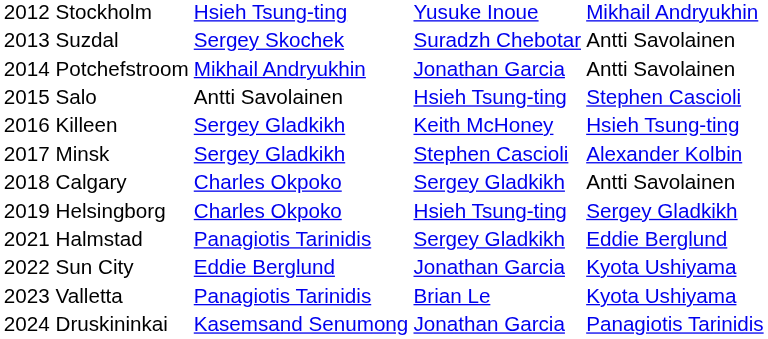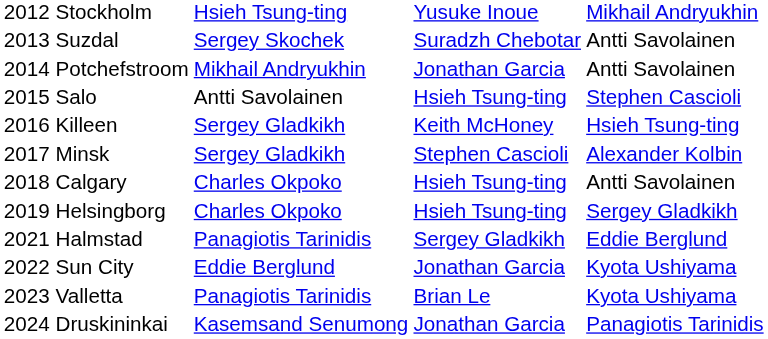 <table>
 <tr>
 <td>2012 Stockholm</td>
 <td> <a href='#'>Hsieh Tsung-ting</a></td>
 <td> <a href='#'>Yusuke Inoue</a></td>
 <td> <a href='#'>Mikhail Andryukhin</a></td>
 </tr>
 <tr>
 <td>2013 Suzdal</td>
 <td> <a href='#'>Sergey Skochek</a></td>
 <td> <a href='#'>Suradzh Chebotar</a></td>
 <td> Antti Savolainen</td>
 </tr>
 <tr>
 <td>2014 Potchefstroom</td>
 <td> <a href='#'>Mikhail Andryukhin</a></td>
 <td> <a href='#'>Jonathan Garcia</a></td>
 <td> Antti Savolainen</td>
 </tr>
 <tr>
 <td>2015 Salo</td>
 <td> Antti Savolainen</td>
 <td> <a href='#'>Hsieh Tsung-ting</a></td>
 <td> <a href='#'>Stephen Cascioli</a></td>
 </tr>
 <tr>
 <td>2016 Killeen</td>
 <td> <a href='#'>Sergey Gladkikh</a></td>
 <td> <a href='#'>Keith McHoney</a></td>
 <td> <a href='#'>Hsieh Tsung-ting</a></td>
 </tr>
 <tr>
 <td>2017 Minsk</td>
 <td> <a href='#'>Sergey Gladkikh</a></td>
 <td> <a href='#'>Stephen Cascioli</a></td>
 <td> <a href='#'>Alexander Kolbin</a></td>
 </tr>
 <tr>
 <td>2018 Calgary</td>
 <td> <a href='#'>Charles Okpoko</a></td>
-<td> <a href='#'>Sergey Gladkikh</a></td>
+<td> <a href='#'>Hsieh Tsung-ting</a></td>
 <td> Antti Savolainen</td>
 </tr>
 <tr>
 <td>2019 Helsingborg</td>
 <td> <a href='#'>Charles Okpoko</a></td>
 <td> <a href='#'>Hsieh Tsung-ting</a></td>
 <td> <a href='#'>Sergey Gladkikh</a></td>
 </tr>
 <tr>
 <td>2021 Halmstad</td>
 <td> <a href='#'>Panagiotis Tarinidis</a></td>
 <td> <a href='#'>Sergey Gladkikh</a></td>
 <td> <a href='#'>Eddie Berglund</a></td>
 </tr>
 <tr>
 <td>2022 Sun City</td>
 <td> <a href='#'>Eddie Berglund</a></td>
 <td> <a href='#'>Jonathan Garcia</a></td>
 <td> <a href='#'>Kyota Ushiyama</a></td>
 </tr>
 <tr>
 <td>2023 Valletta</td>
 <td> <a href='#'>Panagiotis Tarinidis</a></td>
 <td> <a href='#'>Brian Le</a></td>
 <td> <a href='#'>Kyota Ushiyama</a></td>
 </tr>
 <tr>
 <td>2024 Druskininkai</td>
 <td> <a href='#'>Kasemsand Senumong</a></td>
 <td> <a href='#'>Jonathan Garcia</a></td>
 <td> <a href='#'>Panagiotis Tarinidis</a></td>
 </tr>
 </table>
